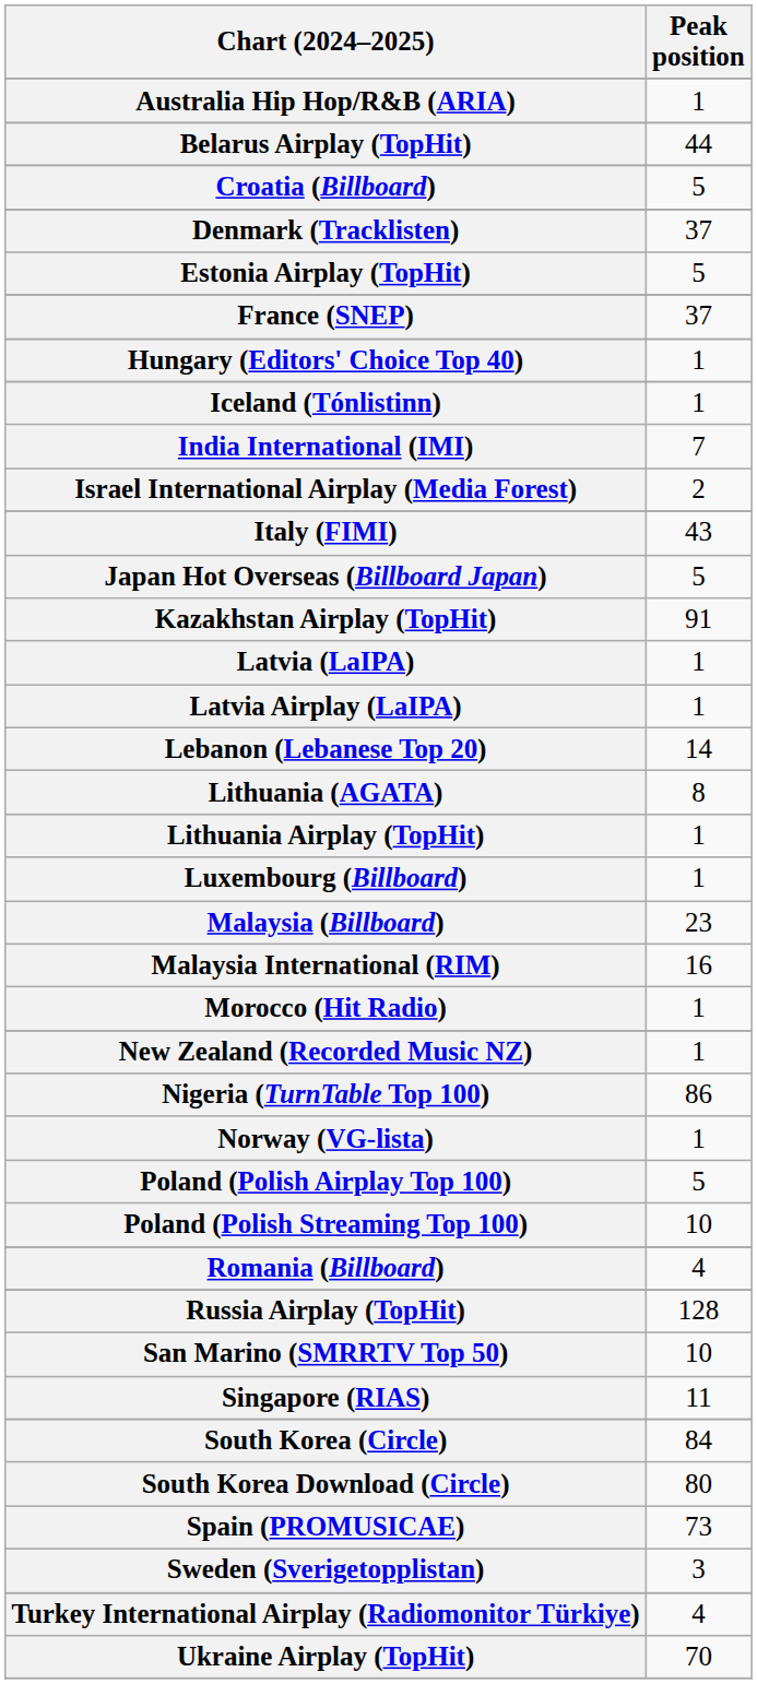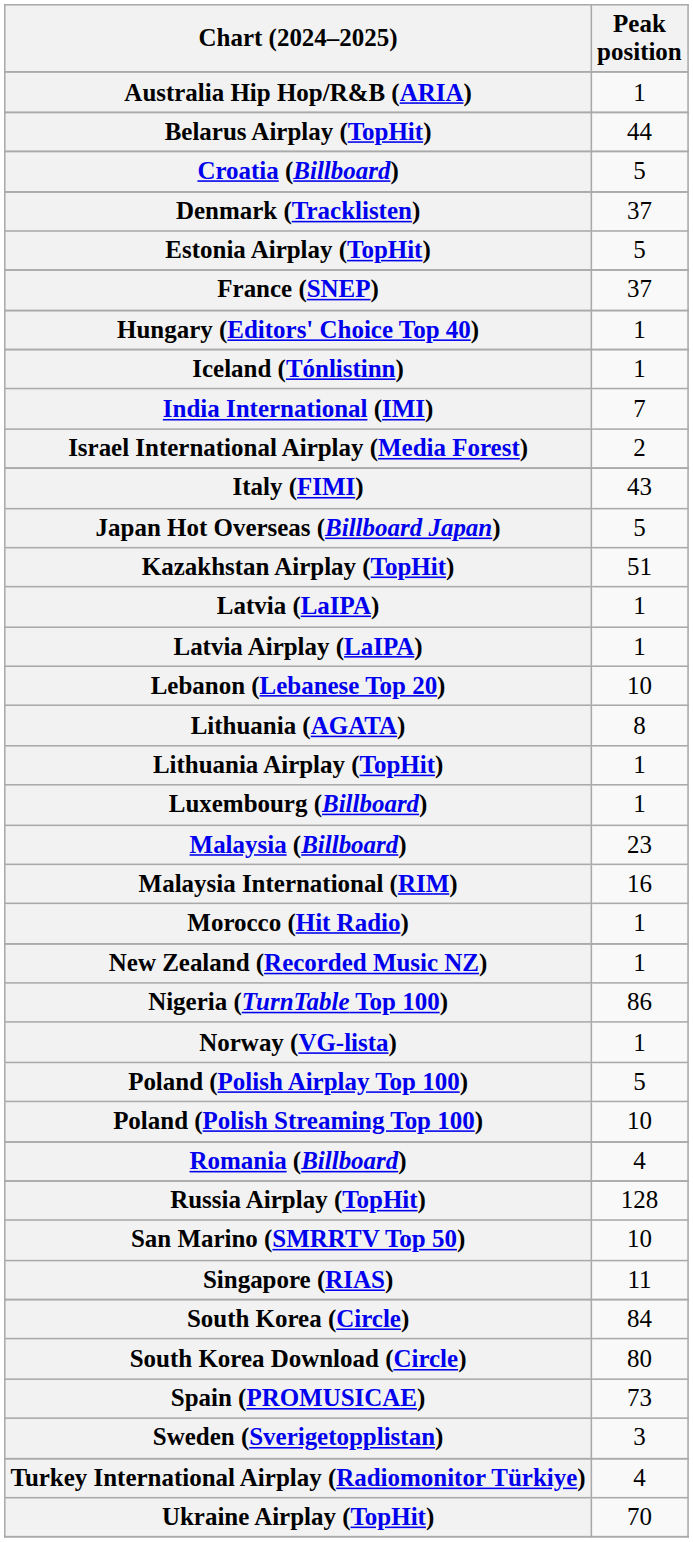 <table class="wikitable plainrowheaders sortable" style="text-align:center">
 <tr>
 <th scope="col">Chart (2024–2025)</th>
 <th scope="col">Peak<br>position</th>
 </tr>
 <tr>
 </tr>
 <tr>
 <th scope="row">Australia Hip Hop/R&B (<a href='#'>ARIA</a>)</th>
 <td>1</td>
 </tr>
 <tr>
 </tr>
 <tr>
 <th scope="row">Belarus Airplay (<a href='#'>TopHit</a>)</th>
 <td>44</td>
 </tr>
 <tr>
 </tr>
 <tr>
 </tr>
 <tr>
 </tr>
 <tr>
 </tr>
 <tr>
 </tr>
 <tr>
 </tr>
 <tr>
 <th scope="row"><a href='#'>Croatia</a> (<em><a href='#'>Billboard</a></em>)</th>
 <td>5</td>
 </tr>
 <tr>
 </tr>
 <tr>
 </tr>
 <tr>
 <th scope="row">Denmark (<a href='#'>Tracklisten</a>)</th>
 <td>37</td>
 </tr>
 <tr>
 <th scope="row">Estonia Airplay (<a href='#'>TopHit</a>)</th>
 <td>5</td>
 </tr>
 <tr>
 </tr>
 <tr>
 <th scope="row">France (<a href='#'>SNEP</a>)</th>
 <td>37</td>
 </tr>
 <tr>
 </tr>
 <tr>
 </tr>
 <tr>
 <th scope="row">Hungary (<a href='#'>Editors' Choice Top 40</a>)</th>
 <td>1</td>
 </tr>
 <tr>
 </tr>
 <tr>
 <th scope="row">Iceland (<a href='#'>Tónlistinn</a>)</th>
 <td>1</td>
 </tr>
 <tr>
 <th scope="row"><a href='#'>India International</a> (<a href='#'>IMI</a>)</th>
 <td>7</td>
 </tr>
 <tr>
 <th scope="row">Israel International Airplay (<a href='#'>Media Forest</a>)</th>
 <td>2</td>
 </tr>
 <tr>
 </tr>
 <tr>
 <th scope="row">Italy (<a href='#'>FIMI</a>)</th>
 <td>43</td>
 </tr>
 <tr>
 <th scope="row">Japan Hot Overseas (<em><a href='#'>Billboard Japan</a></em>)</th>
 <td>5</td>
 </tr>
 <tr>
 <th scope="row">Kazakhstan Airplay (<a href='#'>TopHit</a>)</th>
-<td>91</td>
+<td>51</td>
 </tr>
 <tr>
 <th scope="row">Latvia (<a href='#'>LaIPA</a>)</th>
 <td>1</td>
 </tr>
 <tr>
 <th scope="row">Latvia Airplay (<a href='#'>LaIPA</a>)</th>
 <td>1</td>
 </tr>
 <tr>
 <th scope="row">Lebanon (<a href='#'>Lebanese Top 20</a>)</th>
-<td>14</td>
+<td>10</td>
 </tr>
 <tr>
 <th scope="row">Lithuania (<a href='#'>AGATA</a>)</th>
 <td>8</td>
 </tr>
 <tr>
 <th scope="row">Lithuania Airplay (<a href='#'>TopHit</a>)</th>
 <td>1</td>
 </tr>
 <tr>
 <th scope="row">Luxembourg (<em><a href='#'>Billboard</a></em>)</th>
 <td>1</td>
 </tr>
 <tr>
 <th scope="row"><a href='#'>Malaysia</a> (<em><a href='#'>Billboard</a></em>)</th>
 <td>23</td>
 </tr>
 <tr>
 <th scope="row">Malaysia International (<a href='#'>RIM</a>)</th>
 <td>16</td>
 </tr>
 <tr>
 <th scope="row">Morocco (<a href='#'>Hit Radio</a>)</th>
 <td>1</td>
 </tr>
 <tr>
 </tr>
 <tr>
 </tr>
 <tr>
 <th scope="row">New Zealand (<a href='#'>Recorded Music NZ</a>)</th>
 <td>1</td>
 </tr>
 <tr>
 <th scope="row">Nigeria (<a href='#'><em>TurnTable</em> Top 100</a>)</th>
 <td>86</td>
 </tr>
 <tr>
 <th scope="row">Norway (<a href='#'>VG-lista</a>)</th>
 <td>1</td>
 </tr>
 <tr>
 <th scope="row">Poland (<a href='#'>Polish Airplay Top 100</a>)</th>
 <td>5</td>
 </tr>
 <tr>
 <th scope="row">Poland (<a href='#'>Polish Streaming Top 100</a>)</th>
 <td>10</td>
 </tr>
 <tr>
 </tr>
 <tr>
 <th scope="row"><a href='#'>Romania</a> (<em><a href='#'>Billboard</a></em>)</th>
 <td>4</td>
 </tr>
 <tr>
 </tr>
 <tr>
 <th scope="row">Russia Airplay (<a href='#'>TopHit</a>)</th>
 <td>128</td>
 </tr>
 <tr>
 <th scope="row">San Marino (<a href='#'>SMRRTV Top 50</a>)</th>
 <td>10</td>
 </tr>
 <tr>
 <th scope="row">Singapore (<a href='#'>RIAS</a>)</th>
 <td>11</td>
 </tr>
 <tr>
 </tr>
 <tr>
 </tr>
 <tr>
 </tr>
 <tr>
 <th scope="row">South Korea  (<a href='#'>Circle</a>)</th>
 <td>84</td>
 </tr>
 <tr>
 <th scope="row">South Korea Download (<a href='#'>Circle</a>)</th>
 <td>80</td>
 </tr>
 <tr>
 <th scope="row">Spain (<a href='#'>PROMUSICAE</a>)</th>
 <td>73</td>
 </tr>
 <tr>
 <th scope="row">Sweden (<a href='#'>Sverigetopplistan</a>)</th>
 <td>3</td>
 </tr>
 <tr>
 </tr>
 <tr>
 <th scope="row">Turkey International Airplay (<a href='#'>Radiomonitor Türkiye</a>)</th>
 <td>4</td>
 </tr>
 <tr>
 <th scope="row">Ukraine Airplay (<a href='#'>TopHit</a>)</th>
 <td>70</td>
 </tr>
 <tr>
 </tr>
 <tr>
 </tr>
 <tr>
 </tr>
 <tr>
 </tr>
 <tr>
 </tr>
 <tr>
 </tr>
 <tr>
 </tr>
 <tr>
 </tr>
 </table>
